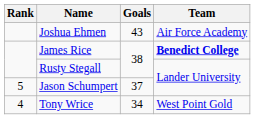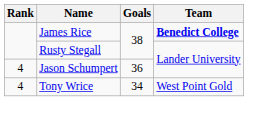 <table class="wikitable sortable"  style="text-align:center">
 <tr>
 <th>Rank</th>
 <th>Name</th>
 <th>Goals</th>
 <th>Team</th>
-</tr>
-<tr>
-<td></td>
-<td align="left"><a href='#'>Joshua Ehmen</a></td>
-<td>43</td>
-<td align="left"><a href='#'>Air Force Academy</a></td>
 </tr>
 <tr>
 <td rowspan="2"></td>
 <td align="left"><a href='#'>James Rice</a></td>
 <td rowspan="2">38</td>
 <td align="left"><strong><a href='#'>Benedict College</a></strong></td>
 </tr>
 <tr>
 <td align="left"><a href='#'>Rusty Stegall</a></td>
 <td align="left" rowspan="2"><a href='#'>Lander University</a></td>
 </tr>
 <tr>
-<td>5</td>
+<td>4</td>
 <td align="left"><a href='#'>Jason Schumpert</a></td>
-<td>37</td>
+<td>36</td>
 </tr>
 <tr>
 <td>4</td>
 <td align="left"><a href='#'>Tony Wrice</a></td>
 <td>34</td>
 <td align="left"><a href='#'>West Point Gold</a></td>
 </tr>
 </table>
